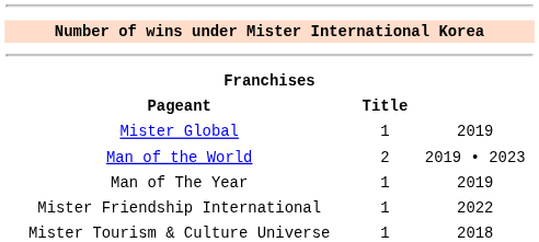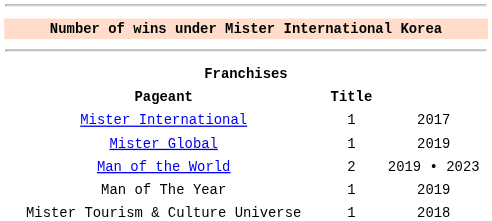 <table class="toccolours" style="width: 15em; float:right; margin-left:1em; font-size:83%; line-height:1.3em; width:30%; text-align:center;">
 <tr>
 <td colspan="3"><hr></td>
 </tr>
 <tr>
 <th colspan="3" style="text-align:center; background:#FFDDCA;">Number of wins under Mister International Korea</th>
 </tr>
 <tr>
 <td colspan="3"><hr></td>
 </tr>
 <tr>
 <th colspan="3" style="text-align:center;">Franchises</th>
 </tr>
 <tr>
 <th scope="col">Pageant</th>
 <th>Title</th>
 <th></th>
 </tr>
 <tr>
+<td style="text-align:center;"><a href='#'>Mister International</a></td>
+<td>1</td>
+<td>2017</td>
+</tr>
+<tr>
 <td style="text-align:center;"><a href='#'>Mister Global</a></td>
 <td>1</td>
 <td>2019</td>
 </tr>
 <tr>
 <td style="text-align:center;"><a href='#'>Man of the World</a></td>
 <td>2</td>
 <td>2019 • 2023</td>
 </tr>
 <tr>
 <td>Man of The Year</td>
 <td>1</td>
 <td>2019</td>
 </tr>
 <tr>
-<td>Mister Friendship International</td>
-<td>1</td>
-<td>2022</td>
-</tr>
-<tr>
 <td>Mister Tourism & Culture Universe</td>
 <td>1</td>
 <td>2018</td>
 </tr>
 </table>
